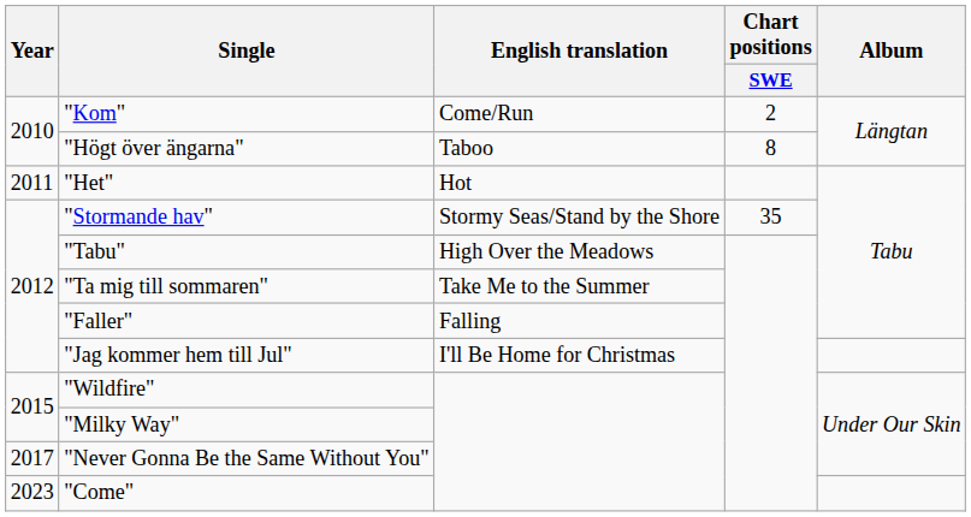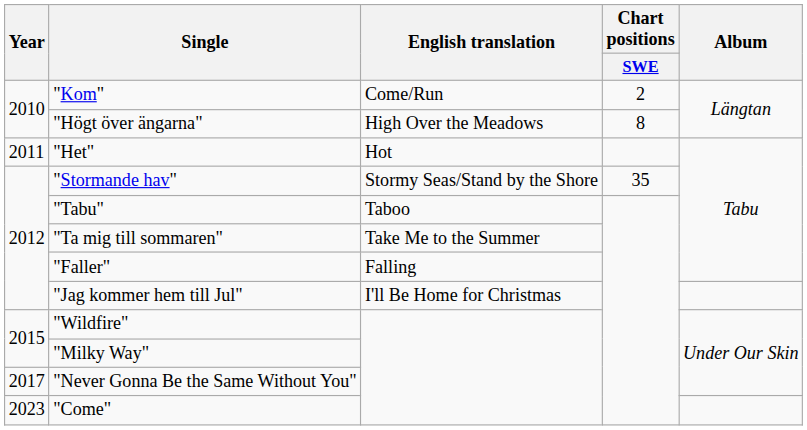 <table class="wikitable">
 <tr>
 <th rowspan="2">Year</th>
 <th rowspan="2">Single</th>
 <th rowspan="2">English translation</th>
 <th colspan="1">Chart <br>positions<br></th>
 <th rowspan="2">Album</th>
 </tr>
 <tr style="font-size:90%;">
 <th><a href='#'>SWE</a></th>
 </tr>
 <tr>
 <td rowspan="2">2010</td>
 <td align="left">"<a href='#'>Kom</a>" </td>
 <td align="left">Come/Run</td>
 <td style="text-align:center;">2</td>
 <td style="text-align:center;" rowspan="2"><em>Längtan</em></td>
 </tr>
 <tr>
 <td align="left">"Högt över ängarna" </td>
-<td align="left">Taboo</td>
+<td align="left">High Over the Meadows</td>
 <td style="text-align:center;">8</td>
 </tr>
 <tr>
 <td rowspan="1">2011</td>
 <td align="left">"Het"</td>
 <td align="left">Hot</td>
 <td style="text-align:center;"></td>
 <td style="text-align:center;" rowspan="5"><em>Tabu</em></td>
 </tr>
 <tr>
 <td rowspan="5">2012</td>
 <td align="left">"<a href='#'>Stormande hav</a>"</td>
 <td align="left">Stormy Seas/Stand by the Shore</td>
 <td style="text-align:center;">35</td>
 </tr>
 <tr>
 <td align="left">"Tabu"</td>
-<td align="left">High Over the Meadows</td>
+<td align="left">Taboo</td>
 <td style="text-align:center;" rowspan="8"></td>
 </tr>
 <tr>
 <td align="left">"Ta mig till sommaren"</td>
 <td align="left">Take Me to the Summer</td>
 </tr>
 <tr>
 <td align="left">"Faller"</td>
 <td align="left">Falling</td>
 </tr>
 <tr>
 <td align="left">"Jag kommer hem till Jul"</td>
 <td align="left">I'll Be Home for Christmas</td>
 <td></td>
 </tr>
 <tr>
 <td rowspan="2">2015</td>
 <td align="left">"Wildfire"</td>
 <td align="left" rowspan="4"></td>
 <td rowspan="3"><em>Under Our Skin</em></td>
 </tr>
 <tr>
 <td>"Milky Way"</td>
 </tr>
 <tr>
 <td>2017</td>
 <td>"Never Gonna Be the Same Without You"</td>
 </tr>
 <tr>
 <td align="left">2023</td>
 <td align="left">"Come"</td>
 <td></td>
 </tr>
 </table>
